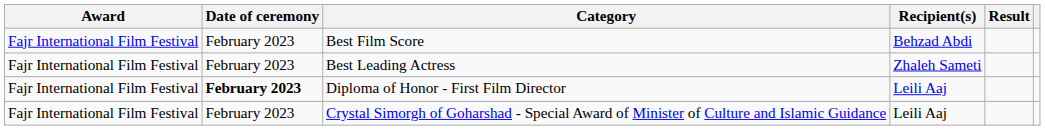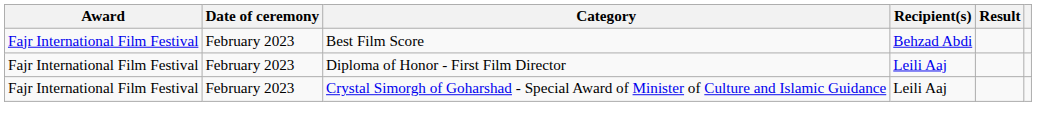 <table class="wikitable sortable">
 <tr>
 <th>Award</th>
 <th>Date of ceremony</th>
 <th>Category</th>
 <th>Recipient(s)</th>
 <th>Result</th>
 <th></th>
 </tr>
 <tr>
 <td><a href='#'>Fajr International Film Festival</a></td>
 <td>February 2023</td>
 <td>Best Film Score</td>
 <td><a href='#'>Behzad Abdi</a></td>
 <td></td>
 <td></td>
 </tr>
 <tr>
 <td>Fajr International Film Festival</td>
 <td>February 2023</td>
-<td>Best Leading Actress</td>
-<td><a href='#'>Zhaleh Sameti</a></td>
-<td></td>
-<td></td>
-</tr>
-<tr>
-<td>Fajr International Film Festival</td>
-<td><strong>February 2023</strong></td>
 <td>Diploma of Honor - First Film Director</td>
 <td><a href='#'>Leili Aaj</a></td>
 <td></td>
 <td></td>
 </tr>
 <tr>
 <td>Fajr International Film Festival</td>
 <td>February 2023</td>
 <td><a href='#'>Crystal Simorgh of Goharshad</a> - Special Award of <a href='#'>Minister</a> of <a href='#'>Culture and Islamic Guidance</a></td>
 <td>Leili Aaj</td>
 <td></td>
 <td></td>
 </tr>
 </table>
